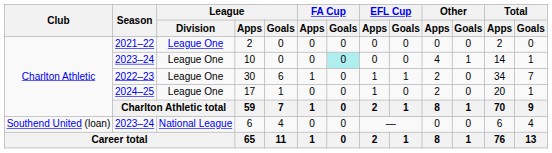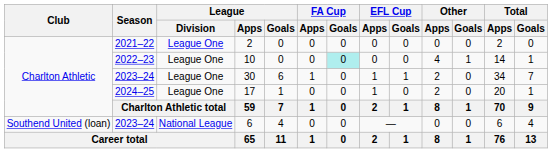 <table class="wikitable" style="text-align: center">
 <tr>
 <th rowspan="2">Club</th>
 <th rowspan="2">Season</th>
 <th colspan="3">League</th>
 <th colspan="2"><a href='#'>FA Cup</a></th>
 <th colspan="2"><a href='#'>EFL Cup</a></th>
 <th colspan="2">Other</th>
 <th colspan="2">Total</th>
 </tr>
 <tr>
 <th>Division</th>
 <th>Apps</th>
 <th>Goals</th>
 <th>Apps</th>
 <th>Goals</th>
 <th>Apps</th>
 <th>Goals</th>
 <th>Apps</th>
 <th>Goals</th>
 <th>Apps</th>
 <th>Goals</th>
 </tr>
 <tr>
 <td rowspan="5"><a href='#'>Charlton Athletic</a></td>
 <td><a href='#'>2021–22</a></td>
 <td><a href='#'>League One</a></td>
 <td>2</td>
 <td>0</td>
 <td>0</td>
 <td>0</td>
 <td>0</td>
 <td>0</td>
 <td>0</td>
 <td>0</td>
 <td>2</td>
 <td>0</td>
 </tr>
 <tr>
-<td><a href='#'>2023–24</a></td>
+<td><a href='#'>2022–23</a></td>
 <td>League One</td>
 <td>10</td>
 <td>0</td>
 <td>0</td>
 <td style="background: paleturquoise;">0</td>
 <td>0</td>
 <td>0</td>
 <td>4</td>
 <td>1</td>
 <td>14</td>
 <td>1</td>
 </tr>
 <tr>
-<td><a href='#'>2022–23</a></td>
+<td><a href='#'>2023–24</a></td>
 <td>League One</td>
 <td>30</td>
 <td>6</td>
 <td>1</td>
 <td>0</td>
 <td>1</td>
 <td>1</td>
 <td>2</td>
 <td>0</td>
 <td>34</td>
 <td>7</td>
 </tr>
 <tr>
 <td><a href='#'>2024–25</a></td>
 <td>League One</td>
 <td>17</td>
 <td>1</td>
 <td>0</td>
 <td>0</td>
 <td>1</td>
 <td>0</td>
 <td>2</td>
 <td>0</td>
 <td>20</td>
 <td>1</td>
 </tr>
 <tr>
 <th colspan="2">Charlton Athletic total</th>
 <th>59</th>
 <th>7</th>
 <th>1</th>
 <th>0</th>
 <th>2</th>
 <th>1</th>
 <th>8</th>
 <th>1</th>
 <th>70</th>
 <th>9</th>
 </tr>
 <tr>
 <td><a href='#'>Southend United</a> (loan)</td>
 <td><a href='#'>2023–24</a></td>
 <td><a href='#'>National League</a></td>
 <td>6</td>
 <td>4</td>
 <td>0</td>
 <td>0</td>
 <td colspan="2">—</td>
 <td>0</td>
 <td>0</td>
 <td>6</td>
 <td>4</td>
 </tr>
 <tr>
 <th colspan="3">Career total</th>
 <th>65</th>
 <th>11</th>
 <th>1</th>
 <th>0</th>
 <th>2</th>
 <th>1</th>
 <th>8</th>
 <th>1</th>
 <th>76</th>
 <th>13</th>
 </tr>
 </table>
